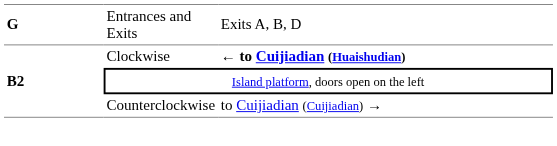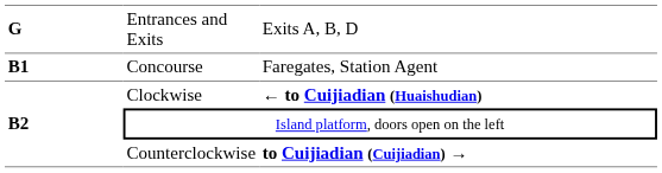 <table cellspacing=0 cellpadding=3>
 <tr>
 <td style="border-top:solid 1px gray;border-bottom:solid 1px gray;" width=100><strong>G</strong></td>
 <td style="border-top:solid 1px gray;border-bottom:solid 1px gray;" width=100>Entrances and Exits</td>
 <td style="border-top:solid 1px gray;border-bottom:solid 1px gray;" width=350>Exits A, B, D</td>
+</tr>
+<tr>
+<td style="border-top:solid 0px gray;border-bottom:solid 1px gray;" width=100><strong>B1</strong></td>
+<td style="border-top:solid 0px gray;border-bottom:solid 1px gray;" width=100>Concourse</td>
+<td style="border-top:solid 0px gray;border-bottom:solid 1px gray;" width=350>Faregates, Station Agent</td>
 </tr>
 <tr>
 <td style="border-bottom:solid 1px gray;" rowspan=3><strong>B2</strong></td>
 <td>Clockwise</td>
 <td><strong>←  to <a href='#'>Cuijiadian</a> <small>(<a href='#'>Huaishudian</a>)</small></strong></td>
 </tr>
 <tr>
 <td style="border-right:solid 2px black;border-left:solid 2px black;border-top:solid 2px black;border-bottom:solid 2px black;text-align:center;" colspan=2><small><a href='#'>Island platform</a>, doors open on the left</small></td>
 </tr>
 <tr>
 <td style="border-bottom:solid 1px gray;">Counterclockwise</td>
-<td style="border-bottom:solid 1px gray;">  to <a href='#'>Cuijiadian</a> <small>(<a href='#'>Cuijiadian</a>)</small> →</td>
+<td style="border-bottom:solid 1px gray;"><strong>  to <a href='#'>Cuijiadian</a> <small>(<a href='#'>Cuijiadian</a>)</small> →</strong></td>
 </tr>
 </table>
